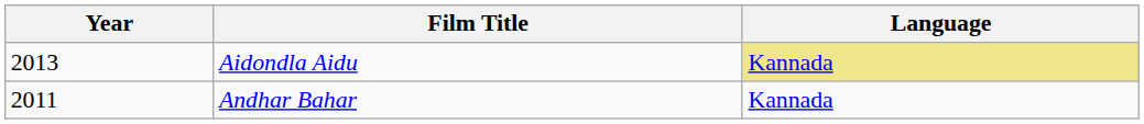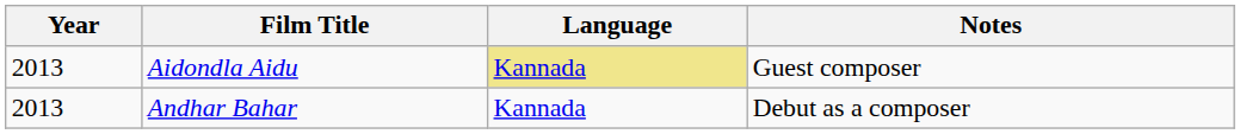 <table class="wikitable" width ="60%">
 <tr>
 <th>Year</th>
 <th>Film Title</th>
 <th>Language</th>
+<th>Notes</th>
 </tr>
 <tr>
 <td>2013</td>
 <td><em><a href='#'>Aidondla Aidu</a></em></td>
 <td style="background: khaki;"><a href='#'>Kannada</a></td>
+<td>Guest composer</td>
 </tr>
 <tr>
-<td>2011</td>
+<td>2013</td>
 <td><em><a href='#'>Andhar Bahar</a></em></td>
 <td><a href='#'>Kannada</a></td>
+<td>Debut as a composer</td>
 </tr>
 </table>
